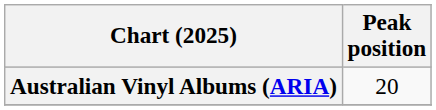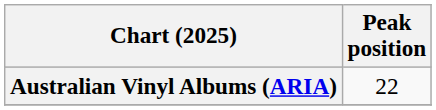 <table class="wikitable sortable plainrowheaders" style="text-align:center">
 <tr>
 <th scope="col">Chart (2025)</th>
 <th scope="col">Peak<br>position</th>
 </tr>
 <tr>
 <th scope="row">Australian Vinyl Albums (<a href='#'>ARIA</a>)</th>
-<td>20</td>
+<td>22</td>
 </tr>
 <tr>
 </tr>
 <tr>
 </tr>
 <tr>
 </tr>
 <tr>
 </tr>
 <tr>
 </tr>
 <tr>
 </tr>
 <tr>
 </tr>
 </table>
